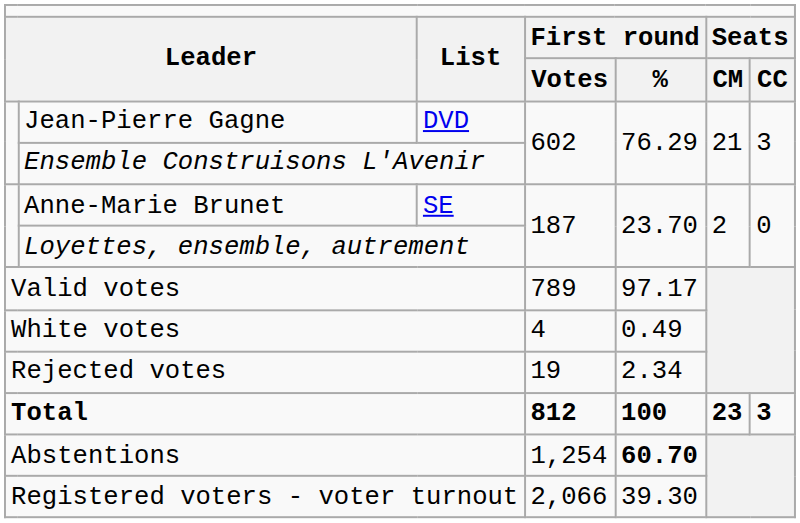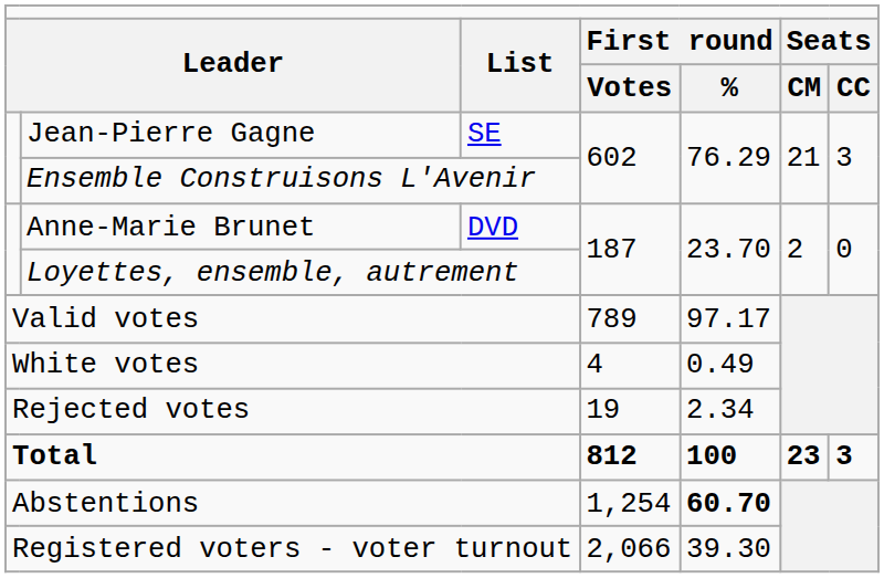 <table class="wikitable">
 <tr>
 <td colspan="7"></td>
 </tr>
 <tr>
 <th colspan="2" rowspan="2">Leader</th>
 <th rowspan="2">List</th>
 <th colspan="2">First round</th>
 <th colspan="2">Seats</th>
 </tr>
 <tr>
 <th>Votes</th>
 <th>%</th>
 <th>CM</th>
 <th>CC</th>
 </tr>
 <tr>
 <td rowspan="2" bgcolor=></td>
 <td>Jean-Pierre Gagne</td>
-<td><a href='#'>DVD</a></td>
+<td><a href='#'>SE</a></td>
 <td rowspan="2">602</td>
 <td rowspan="2">76.29</td>
 <td rowspan="2">21</td>
 <td rowspan="2">3</td>
 </tr>
 <tr>
 <td colspan="2"><em>Ensemble Construisons L'Avenir</em></td>
 </tr>
 <tr>
 <td rowspan="2" bgcolor=></td>
 <td>Anne-Marie Brunet</td>
-<td><a href='#'>SE</a></td>
+<td><a href='#'>DVD</a></td>
 <td rowspan="2">187</td>
 <td rowspan="2">23.70</td>
 <td rowspan="2">2</td>
 <td rowspan="2">0</td>
 </tr>
 <tr>
 <td colspan="2"><em>Loyettes, ensemble, autrement</em></td>
 </tr>
 <tr>
 <td colspan="3">Valid votes</td>
 <td>789</td>
 <td>97.17</td>
 <th colspan="2" rowspan="3"></th>
 </tr>
 <tr>
 <td colspan="3">White votes</td>
 <td>4</td>
 <td>0.49</td>
 </tr>
 <tr>
 <td colspan="3">Rejected votes</td>
 <td>19</td>
 <td>2.34</td>
 </tr>
 <tr>
 <td colspan="3"><strong>Total</strong></td>
 <td><strong>812</strong></td>
 <td><strong>100</strong></td>
 <td><strong>23</strong></td>
 <td><strong>3</strong></td>
 </tr>
 <tr>
 <td colspan="3">Abstentions</td>
 <td>1,254</td>
 <td><strong>60.70</strong></td>
 <th colspan="2" rowspan="2"></th>
 </tr>
 <tr>
 <td colspan="3">Registered voters - voter turnout</td>
 <td>2,066</td>
 <td>39.30</td>
 </tr>
 </table>
